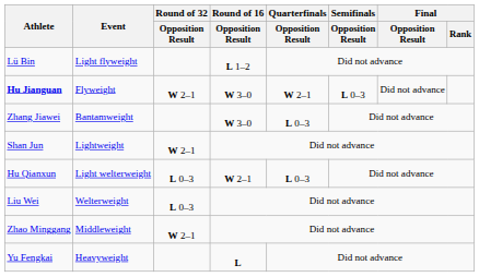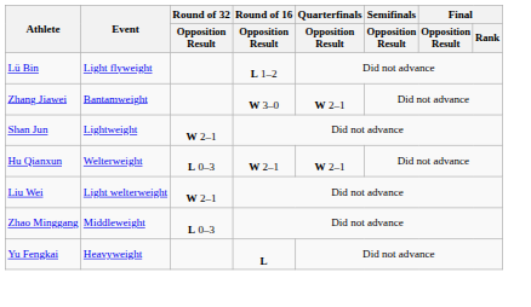 <table class="wikitable" style="font-size:90%">
 <tr>
 <th rowspan=2>Athlete</th>
 <th rowspan=2>Event</th>
 <th>Round of 32</th>
 <th>Round of 16</th>
 <th>Quarterfinals</th>
 <th>Semifinals</th>
 <th colspan=2>Final</th>
 </tr>
 <tr style="font-size:95%">
 <th>Opposition<br>Result</th>
 <th>Opposition<br>Result</th>
 <th>Opposition<br>Result</th>
 <th>Opposition<br>Result</th>
 <th>Opposition<br>Result</th>
 <th>Rank</th>
 </tr>
 <tr align=center>
 <td align=left><a href='#'>Lü Bin</a></td>
 <td align=left><a href='#'>Light flyweight</a></td>
 <td></td>
 <td><br><strong>L</strong> 1–2</td>
 <td colspan=4>Did not advance</td>
 </tr>
 <tr align=center>
-<td align=left><strong><a href='#'>Hu Jianguan</a></strong></td>
-<td align=left><a href='#'>Flyweight</a></td>
-<td><br><strong>W</strong> 2–1</td>
-<td><br><strong>W</strong> 3–0</td>
-<td><br><strong>W</strong> 2–1</td>
-<td><br><strong>L</strong> 0–3</td>
-<td>Did not advance</td>
-<td></td>
-</tr>
-<tr align=center>
 <td align=left><a href='#'>Zhang Jiawei</a></td>
 <td align=left><a href='#'>Bantamweight</a></td>
 <td></td>
 <td><br><strong>W</strong> 3–0</td>
-<td><br><strong>L</strong> 0–3</td>
+<td><br><strong>W</strong> 2–1</td>
 <td colspan=3>Did not advance</td>
 </tr>
 <tr align=center>
 <td align=left><a href='#'>Shan Jun</a></td>
 <td align=left><a href='#'>Lightweight</a></td>
 <td><br><strong>W</strong> 2–1</td>
 <td colspan=5>Did not advance</td>
 </tr>
 <tr align=center>
 <td align=left><a href='#'>Hu Qianxun</a></td>
-<td align=left><a href='#'>Light welterweight</a></td>
+<td align=left><a href='#'>Welterweight</a></td>
 <td><br><strong>L</strong> 0–3</td>
 <td><br><strong>W</strong> 2–1</td>
-<td><br><strong>L</strong> 0–3</td>
+<td><br><strong>W</strong> 2–1</td>
 <td colspan=3>Did not advance</td>
 </tr>
 <tr align=center>
 <td align=left><a href='#'>Liu Wei</a></td>
-<td align=left><a href='#'>Welterweight</a></td>
-<td><br><strong>L</strong> 0–3</td>
+<td align=left><a href='#'>Light welterweight</a></td>
+<td><br><strong>W</strong> 2–1</td>
 <td colspan=5>Did not advance</td>
 </tr>
 <tr align=center>
 <td align=left><a href='#'>Zhao Minggang</a></td>
 <td align=left><a href='#'>Middleweight</a></td>
-<td><br><strong>W</strong> 2–1</td>
+<td><br><strong>L</strong> 0–3</td>
 <td colspan=5>Did not advance</td>
 </tr>
 <tr align=center>
 <td align=left><a href='#'>Yu Fengkai</a></td>
 <td align=left><a href='#'>Heavyweight</a></td>
 <td></td>
 <td><br><strong>L</strong> </td>
 <td colspan=4>Did not advance</td>
 </tr>
 </table>
